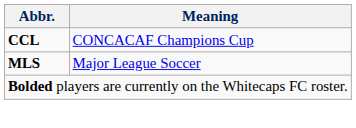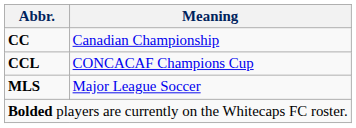 <table class="wikitable">
 <tr>
 <th style="color:#00235D;">Abbr.</th>
 <th style="color:#00235D;">Meaning</th>
+</tr>
+<tr>
+<td><strong>CC</strong></td>
+<td><a href='#'>Canadian Championship</a></td>
 </tr>
 <tr>
 <td><strong>CCL</strong></td>
 <td><a href='#'>CONCACAF Champions Cup</a></td>
 </tr>
 <tr>
 <td><strong>MLS</strong></td>
 <td><a href='#'>Major League Soccer</a></td>
 </tr>
 <tr>
 <td colspan="2"><strong>Bolded</strong> players are currently on the Whitecaps FC roster.</td>
 </tr>
 </table>
